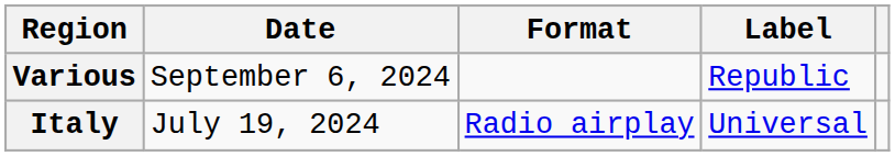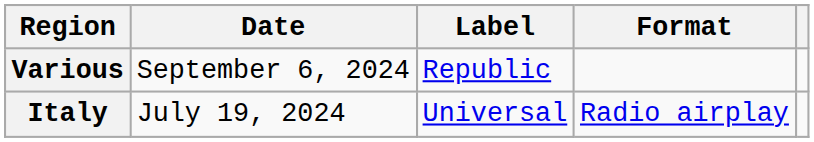 <table class="wikitable plainrowheaders">
 <tr>
 <th scope="col">Region</th>
 <th scope="col">Date</th>
+<th scope="col">Label</th>
 <th scope="col">Format</th>
-<th scope="col">Label</th>
 <th scope="col"></th>
 </tr>
 <tr>
 <th scope="row">Various</th>
 <td>September 6, 2024</td>
+<td><a href='#'>Republic</a></td>
 <td></td>
-<td><a href='#'>Republic</a></td>
 <td style="text-align:center"></td>
 </tr>
 <tr>
 <th scope="row">Italy</th>
 <td>July 19, 2024</td>
+<td><a href='#'>Universal</a></td>
 <td><a href='#'>Radio airplay</a></td>
-<td><a href='#'>Universal</a></td>
 <td style="text-align:center"></td>
 </tr>
 </table>
